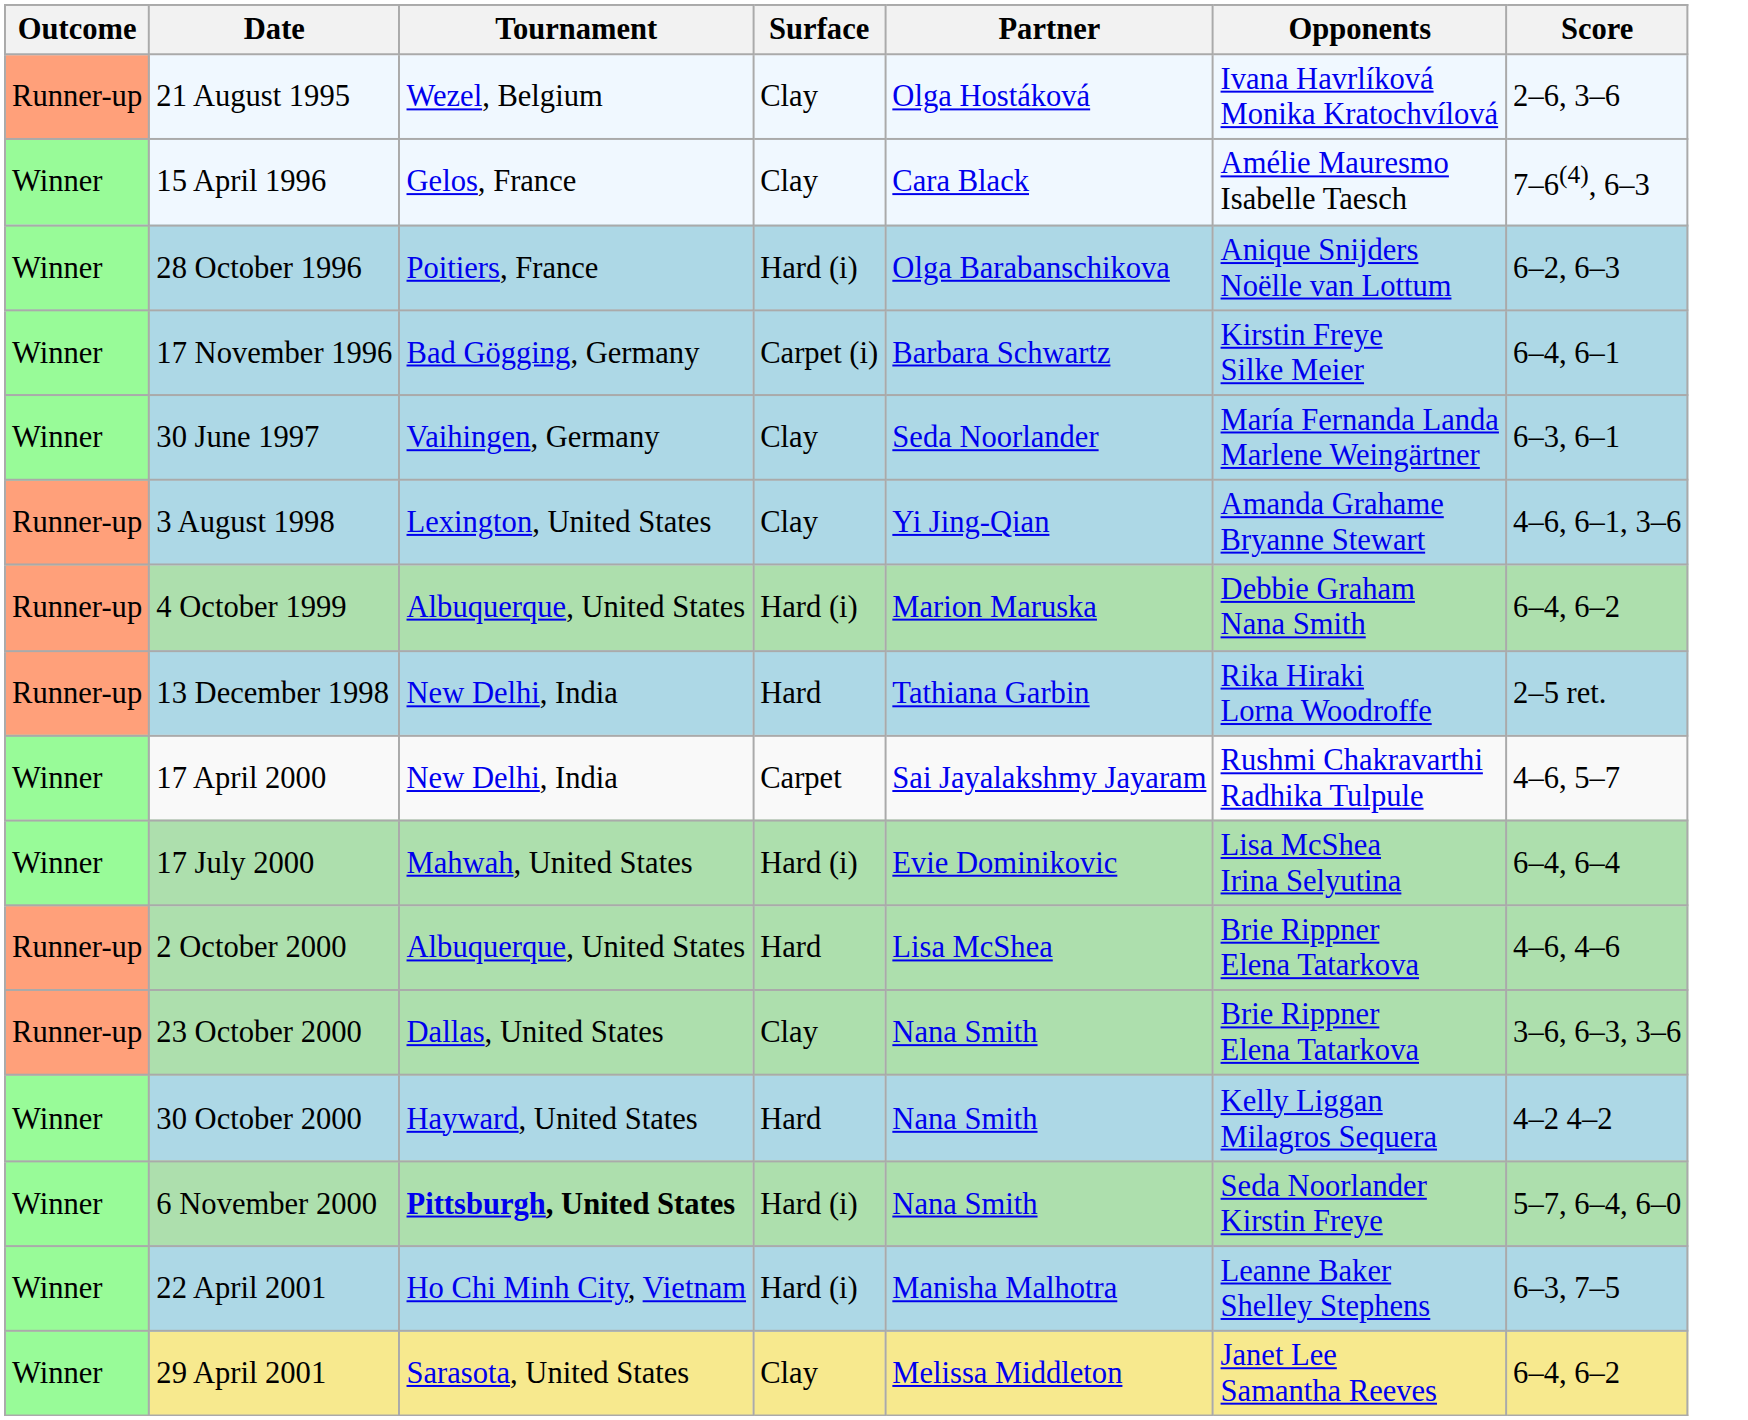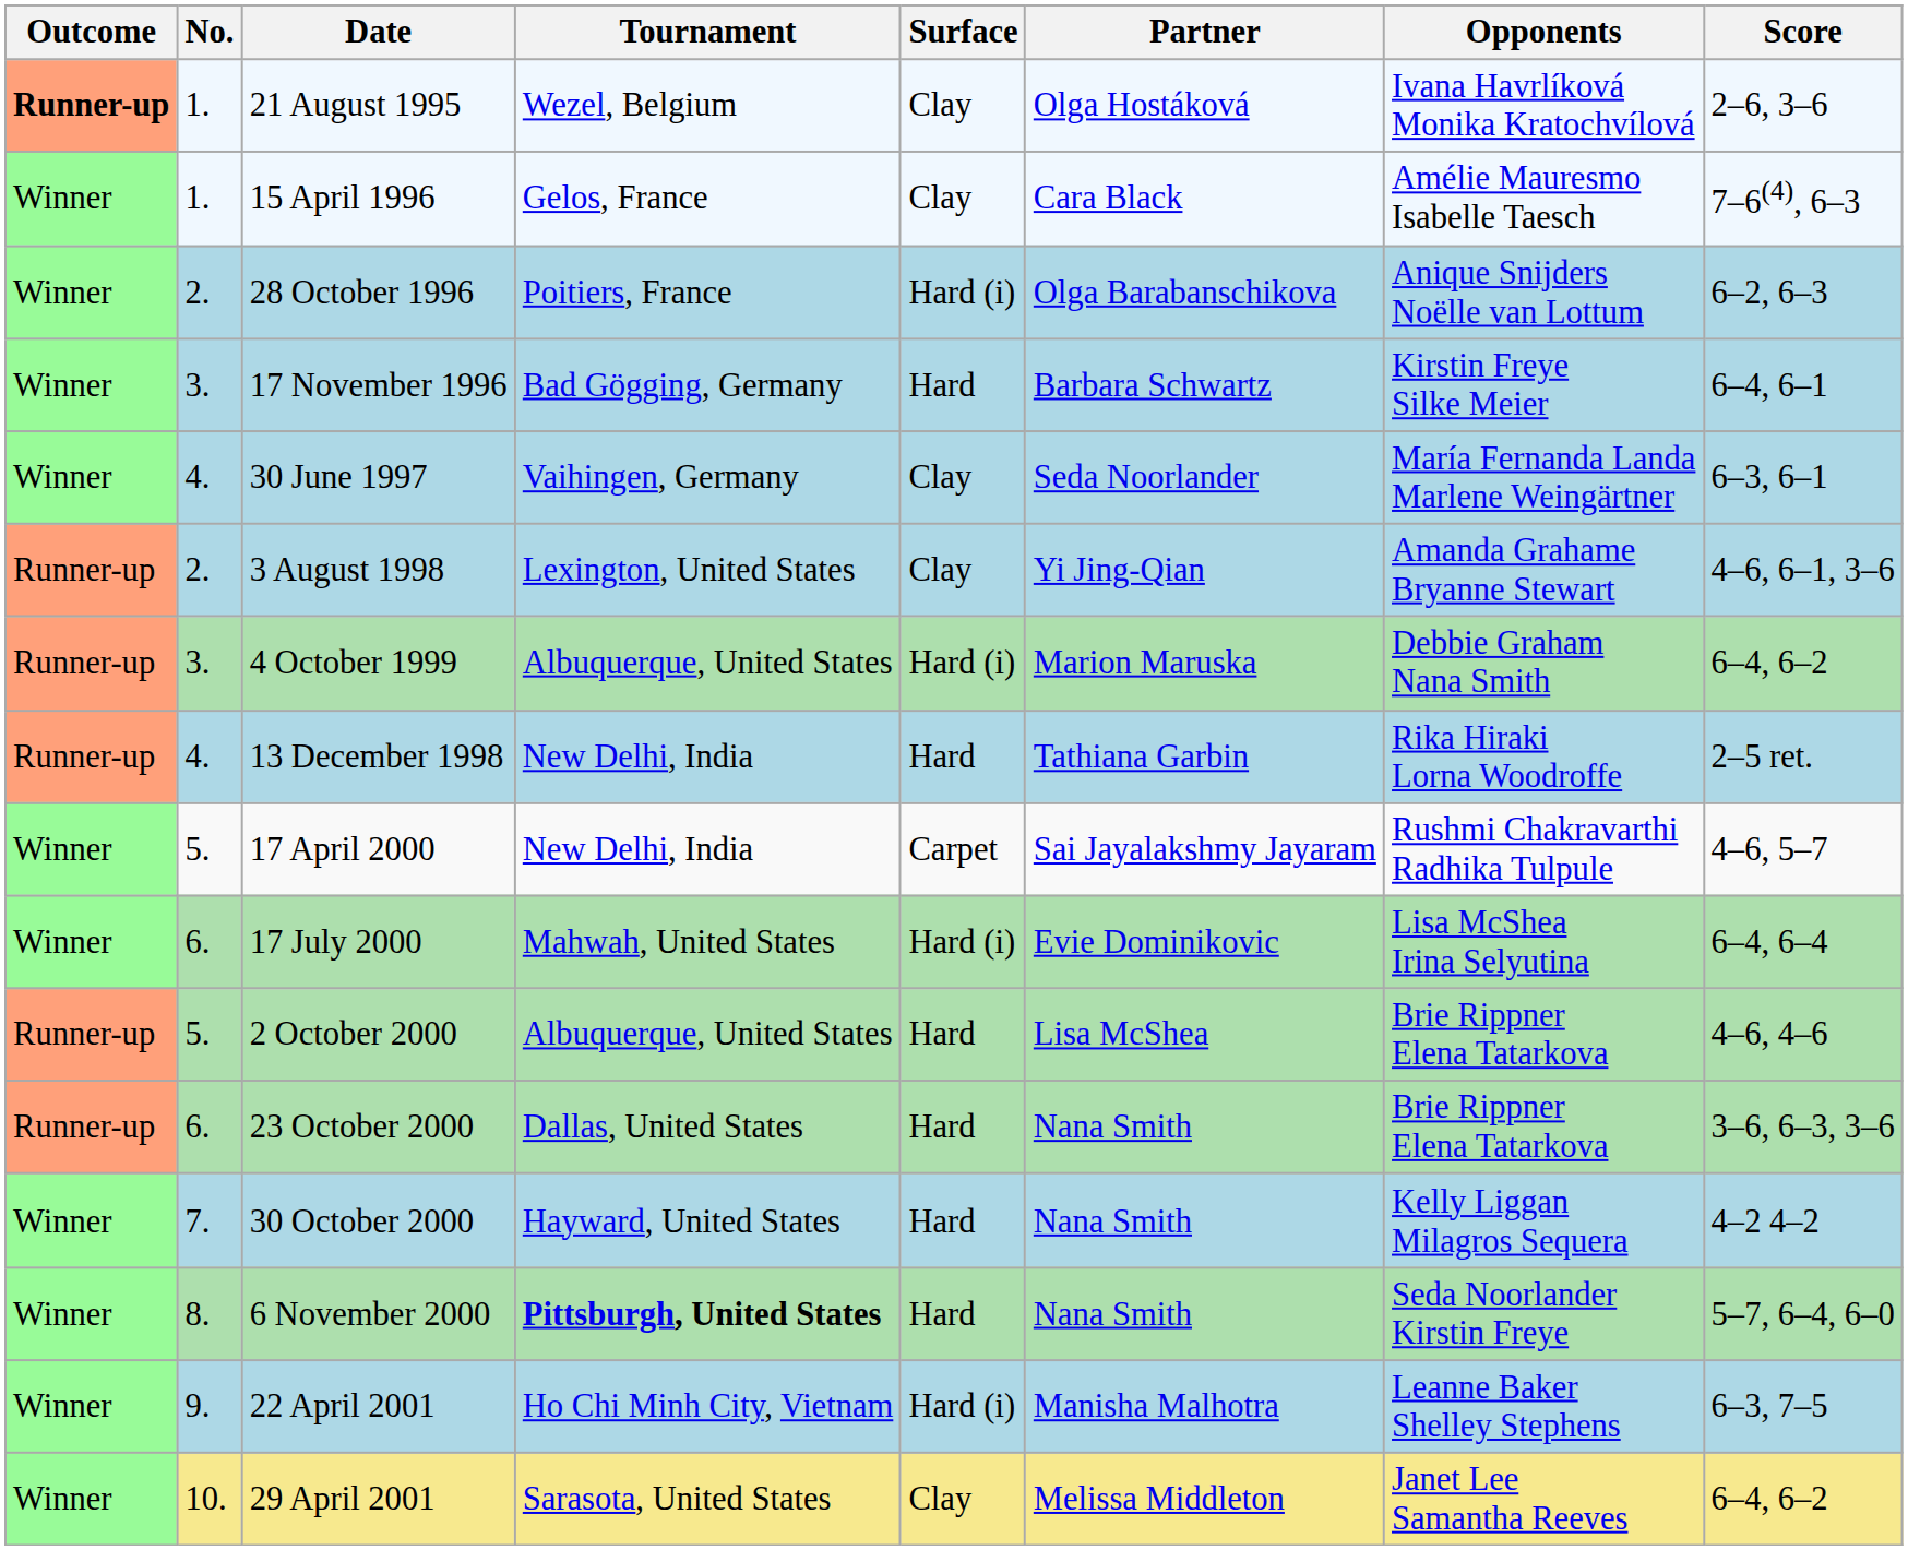 <table class="sortable wikitable" style=font-size:97%>
 <tr>
 <th>Outcome</th>
+<th>No.</th>
 <th>Date</th>
 <th>Tournament</th>
 <th>Surface</th>
 <th>Partner</th>
 <th>Opponents</th>
 <th>Score</th>
 </tr>
 <tr style="background:#f0f8ff;">
-<td style="background:#ffa07a;">Runner-up</td>
+<td style="background:#ffa07a;"><strong>Runner-up</strong></td>
+<td>1.</td>
 <td>21 August 1995</td>
 <td><a href='#'>Wezel</a>, Belgium</td>
 <td>Clay</td>
 <td> <a href='#'>Olga Hostáková</a></td>
 <td> <a href='#'>Ivana Havrlíková</a> <br>  <a href='#'>Monika Kratochvílová</a></td>
 <td>2–6, 3–6</td>
 </tr>
 <tr style="background:#f0f8ff;">
 <td style="background:#98fb98;">Winner</td>
+<td>1.</td>
 <td>15 April 1996</td>
 <td><a href='#'>Gelos</a>, France</td>
 <td>Clay</td>
 <td> <a href='#'>Cara Black</a></td>
 <td> <a href='#'>Amélie Mauresmo</a> <br>  Isabelle Taesch</td>
 <td>7–6<sup>(4)</sup>, 6–3</td>
 </tr>
 <tr style="background:lightblue;">
 <td style="background:#98fb98;">Winner</td>
+<td>2.</td>
 <td>28 October 1996</td>
 <td><a href='#'>Poitiers</a>, France</td>
 <td>Hard (i)</td>
 <td> <a href='#'>Olga Barabanschikova</a></td>
 <td> <a href='#'>Anique Snijders</a> <br>  <a href='#'>Noëlle van Lottum</a></td>
 <td>6–2, 6–3</td>
 </tr>
 <tr style="background:lightblue;">
 <td style="background:#98fb98;">Winner</td>
+<td>3.</td>
 <td>17 November 1996</td>
 <td><a href='#'>Bad Gögging</a>, Germany</td>
-<td>Carpet (i)</td>
+<td>Hard</td>
 <td> <a href='#'>Barbara Schwartz</a></td>
 <td> <a href='#'>Kirstin Freye</a> <br>  <a href='#'>Silke Meier</a></td>
 <td>6–4, 6–1</td>
 </tr>
 <tr style="background:lightblue;">
 <td style="background:#98fb98;">Winner</td>
+<td>4.</td>
 <td>30 June 1997</td>
 <td><a href='#'>Vaihingen</a>, Germany</td>
 <td>Clay</td>
 <td> <a href='#'>Seda Noorlander</a></td>
 <td> <a href='#'>María Fernanda Landa</a> <br>  <a href='#'>Marlene Weingärtner</a></td>
 <td>6–3, 6–1</td>
 </tr>
 <tr style="background:lightblue;">
 <td style="background:#ffa07a;">Runner-up</td>
+<td>2.</td>
 <td>3 August 1998</td>
 <td><a href='#'>Lexington</a>, United States</td>
 <td>Clay</td>
 <td> <a href='#'>Yi Jing-Qian</a></td>
 <td> <a href='#'>Amanda Grahame</a> <br>  <a href='#'>Bryanne Stewart</a></td>
 <td>4–6, 6–1, 3–6</td>
 </tr>
 <tr style="background:#addfad;">
 <td style="background:#ffa07a;">Runner-up</td>
+<td>3.</td>
 <td>4 October 1999</td>
 <td><a href='#'>Albuquerque</a>, United States</td>
 <td>Hard (i)</td>
 <td> <a href='#'>Marion Maruska</a></td>
 <td> <a href='#'>Debbie Graham</a> <br>  <a href='#'>Nana Smith</a></td>
 <td>6–4, 6–2</td>
 </tr>
 <tr style="background:lightblue;">
 <td style="background:#ffa07a;">Runner-up</td>
+<td>4.</td>
 <td>13 December 1998</td>
 <td><a href='#'>New Delhi</a>, India</td>
 <td>Hard</td>
 <td> <a href='#'>Tathiana Garbin</a></td>
 <td> <a href='#'>Rika Hiraki</a>  <br>  <a href='#'>Lorna Woodroffe</a></td>
 <td>2–5 ret.</td>
 </tr>
 <tr>
 <td style="background:#98fb98;">Winner</td>
+<td>5.</td>
 <td>17 April 2000</td>
 <td><a href='#'>New Delhi</a>, India</td>
 <td>Carpet</td>
 <td> <a href='#'>Sai Jayalakshmy Jayaram</a></td>
 <td> <a href='#'>Rushmi Chakravarthi</a>  <br>  <a href='#'>Radhika Tulpule</a></td>
 <td>4–6, 5–7</td>
 </tr>
 <tr style="background:#addfad;">
 <td style="background:#98fb98;">Winner</td>
+<td>6.</td>
 <td>17 July 2000</td>
 <td><a href='#'>Mahwah</a>, United States</td>
 <td>Hard (i)</td>
 <td> <a href='#'>Evie Dominikovic</a></td>
 <td> <a href='#'>Lisa McShea</a>  <br>  <a href='#'>Irina Selyutina</a></td>
 <td>6–4, 6–4</td>
 </tr>
 <tr style="background:#addfad;">
 <td style="background:#ffa07a;">Runner-up</td>
+<td>5.</td>
 <td>2 October 2000</td>
 <td><a href='#'>Albuquerque</a>, United States</td>
 <td>Hard</td>
 <td> <a href='#'>Lisa McShea</a></td>
 <td> <a href='#'>Brie Rippner</a> <br>  <a href='#'>Elena Tatarkova</a></td>
 <td>4–6, 4–6</td>
 </tr>
 <tr style="background:#addfad;">
 <td style="background:#ffa07a;">Runner-up</td>
+<td>6.</td>
 <td>23 October 2000</td>
 <td><a href='#'>Dallas</a>, United States</td>
-<td>Clay</td>
+<td>Hard</td>
 <td> <a href='#'>Nana Smith</a></td>
 <td> <a href='#'>Brie Rippner</a> <br>  <a href='#'>Elena Tatarkova</a></td>
 <td>3–6, 6–3, 3–6</td>
 </tr>
 <tr style="background:lightblue;">
 <td style="background:#98fb98;">Winner</td>
+<td>7.</td>
 <td>30 October 2000</td>
 <td><a href='#'>Hayward</a>, United States</td>
 <td>Hard</td>
 <td> <a href='#'>Nana Smith</a></td>
 <td> <a href='#'>Kelly Liggan</a> <br>  <a href='#'>Milagros Sequera</a></td>
 <td>4–2 4–2</td>
 </tr>
 <tr style="background:#addfad;">
 <td style="background:#98fb98;">Winner</td>
+<td>8.</td>
 <td>6 November 2000</td>
 <td><strong><a href='#'>Pittsburgh</a>, United States</strong></td>
-<td>Hard (i)</td>
+<td>Hard</td>
 <td> <a href='#'>Nana Smith</a></td>
 <td> <a href='#'>Seda Noorlander</a> <br>  <a href='#'>Kirstin Freye</a></td>
 <td>5–7, 6–4, 6–0</td>
 </tr>
 <tr style="background:lightblue;">
 <td style="background:#98fb98;">Winner</td>
+<td>9.</td>
 <td>22 April 2001</td>
 <td><a href='#'>Ho Chi Minh City</a>, <a href='#'>Vietnam</a></td>
 <td>Hard (i)</td>
 <td> <a href='#'>Manisha Malhotra</a></td>
 <td> <a href='#'>Leanne Baker</a><br> <a href='#'>Shelley Stephens</a></td>
 <td>6–3, 7–5</td>
 </tr>
 <tr style="background:#f7e98e;">
 <td style="background:#98fb98;">Winner</td>
+<td>10.</td>
 <td>29 April 2001</td>
 <td><a href='#'>Sarasota</a>, United States</td>
 <td>Clay</td>
 <td> <a href='#'>Melissa Middleton</a></td>
 <td> <a href='#'>Janet Lee</a><br> <a href='#'>Samantha Reeves</a></td>
 <td>6–4, 6–2</td>
 </tr>
 </table>
